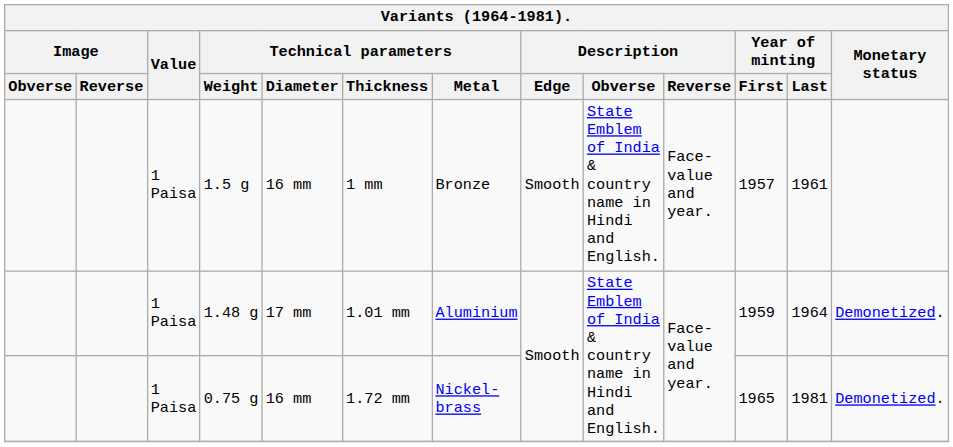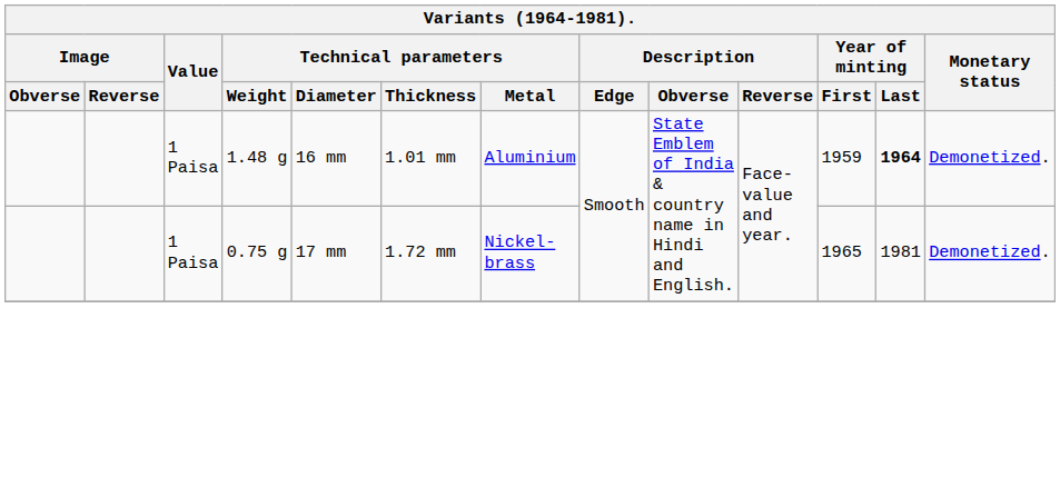 <table class="wikitable" style="font-size:90%">
 <tr>
 <th colspan="13">Variants (1964-1981).</th>
 </tr>
 <tr>
 <th colspan="2">Image</th>
 <th rowspan="2">Value</th>
 <th colspan="4">Technical parameters</th>
 <th colspan="3">Description</th>
 <th colspan="2">Year of minting</th>
 <th rowspan="2">Monetary<br>status</th>
 </tr>
 <tr>
 <th>Obverse</th>
 <th>Reverse</th>
 <th>Weight</th>
 <th>Diameter</th>
 <th>Thickness</th>
 <th>Metal</th>
 <th>Edge</th>
 <th>Obverse</th>
 <th>Reverse</th>
 <th>First</th>
 <th>Last</th>
 </tr>
 <tr>
 <td></td>
 <td></td>
 <td>1 Paisa</td>
-<td>1.5 g</td>
+<td>1.48 g</td>
 <td>16 mm</td>
-<td>1 mm</td>
-<td>Bronze</td>
-<td>Smooth</td>
-<td><a href='#'>State Emblem of India</a> & country<br>name in Hindi and English.</td>
-<td>Face-value and year.</td>
-<td>1957</td>
-<td>1961</td>
-<td></td>
-</tr>
-<tr>
-<td></td>
-<td></td>
-<td>1 Paisa</td>
-<td>1.48 g</td>
-<td>17 mm</td>
 <td>1.01 mm</td>
 <td><a href='#'>Aluminium</a></td>
 <td rowspan="2">Smooth</td>
 <td rowspan="2"><a href='#'>State Emblem of India</a> & country<br>name in Hindi and English.</td>
 <td rowspan="2">Face-value and year.</td>
 <td>1959</td>
-<td>1964</td>
+<td><strong>1964</strong></td>
 <td><a href='#'>Demonetized</a>.</td>
 </tr>
 <tr>
 <td></td>
 <td></td>
 <td>1 Paisa</td>
 <td>0.75 g</td>
-<td>16 mm</td>
+<td>17 mm</td>
 <td>1.72 mm</td>
 <td><a href='#'>Nickel-brass</a></td>
 <td>1965</td>
 <td>1981</td>
 <td><a href='#'>Demonetized</a>.</td>
 </tr>
 <tr>
 </tr>
 </table>
